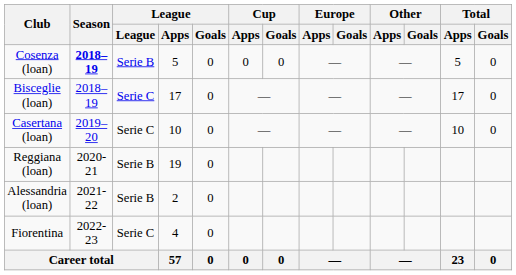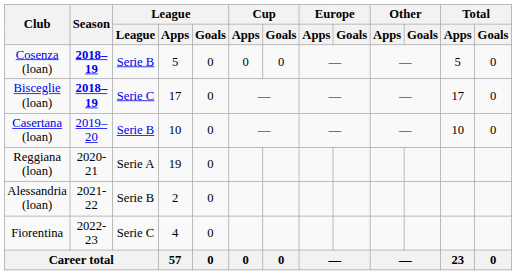 <table class="wikitable" style="text-align:center">
 <tr>
 <th rowspan="2">Club</th>
 <th rowspan="2">Season</th>
 <th colspan="3">League</th>
 <th colspan="2">Cup</th>
 <th colspan="2">Europe</th>
 <th colspan="2">Other</th>
 <th colspan="2">Total</th>
 </tr>
 <tr>
 <th>League</th>
 <th>Apps</th>
 <th>Goals</th>
 <th>Apps</th>
 <th>Goals</th>
 <th>Apps</th>
 <th>Goals</th>
 <th>Apps</th>
 <th>Goals</th>
 <th>Apps</th>
 <th>Goals</th>
 </tr>
 <tr>
 <td><a href='#'>Cosenza</a> (loan)</td>
 <td><strong><a href='#'>2018–19</a></strong></td>
 <td><a href='#'>Serie B</a></td>
 <td>5</td>
 <td>0</td>
 <td>0</td>
 <td>0</td>
 <td colspan="2">—</td>
 <td colspan="2">—</td>
 <td>5</td>
 <td>0</td>
 </tr>
 <tr>
 <td><a href='#'>Bisceglie</a> (loan)</td>
-<td><a href='#'>2018–19</a></td>
+<td><strong><a href='#'>2018–19</a></strong></td>
 <td><a href='#'>Serie C</a></td>
 <td>17</td>
 <td>0</td>
 <td colspan="2">—</td>
 <td colspan="2">—</td>
 <td colspan="2">—</td>
 <td>17</td>
 <td>0</td>
 </tr>
 <tr>
 <td><a href='#'>Casertana</a> (loan)</td>
 <td><a href='#'>2019–20</a></td>
-<td>Serie C</td>
+<td><a href='#'>Serie B</a></td>
 <td>10</td>
 <td>0</td>
 <td colspan="2">—</td>
 <td colspan="2">—</td>
 <td colspan="2">—</td>
 <td>10</td>
 <td>0</td>
 </tr>
 <tr>
 <td>Reggiana<br>(loan)</td>
 <td>2020-21</td>
-<td>Serie B</td>
+<td>Serie A</td>
 <td>19</td>
 <td>0</td>
 <td></td>
 <td></td>
 <td></td>
 <td></td>
 <td></td>
 <td></td>
 <td></td>
 <td></td>
 </tr>
 <tr>
 <td>Alessandria<br>(loan)</td>
 <td>2021-22</td>
 <td>Serie B</td>
 <td>2</td>
 <td>0</td>
 <td></td>
 <td></td>
 <td></td>
 <td></td>
 <td></td>
 <td></td>
 <td></td>
 <td></td>
 </tr>
 <tr>
 <td>Fiorentina</td>
 <td>2022-23</td>
 <td>Serie C</td>
 <td>4</td>
 <td>0</td>
 <td></td>
 <td></td>
 <td></td>
 <td></td>
 <td></td>
 <td></td>
 <td></td>
 <td></td>
 </tr>
 <tr>
 <th colspan="3">Career total</th>
 <th>57</th>
 <th>0</th>
 <th>0</th>
 <th>0</th>
 <th colspan="2">—</th>
 <th colspan="2">—</th>
 <th>23</th>
 <th>0</th>
 </tr>
 </table>
